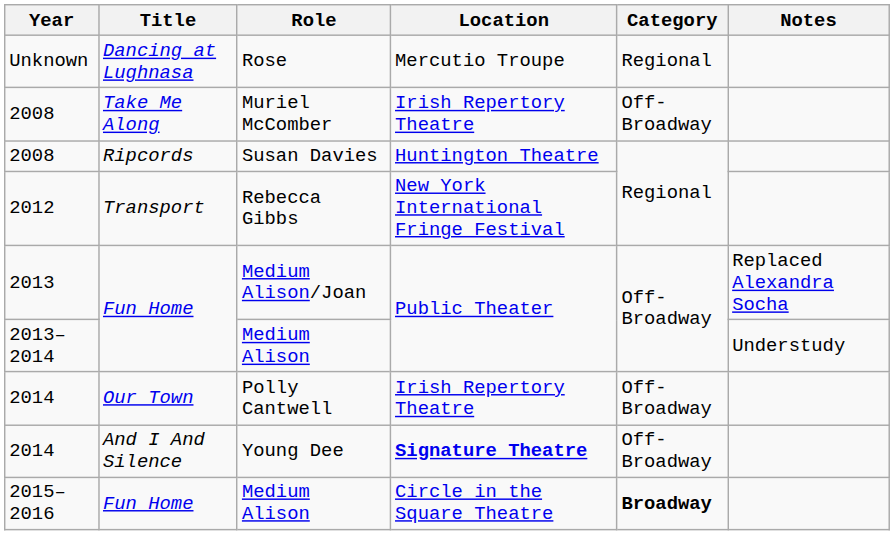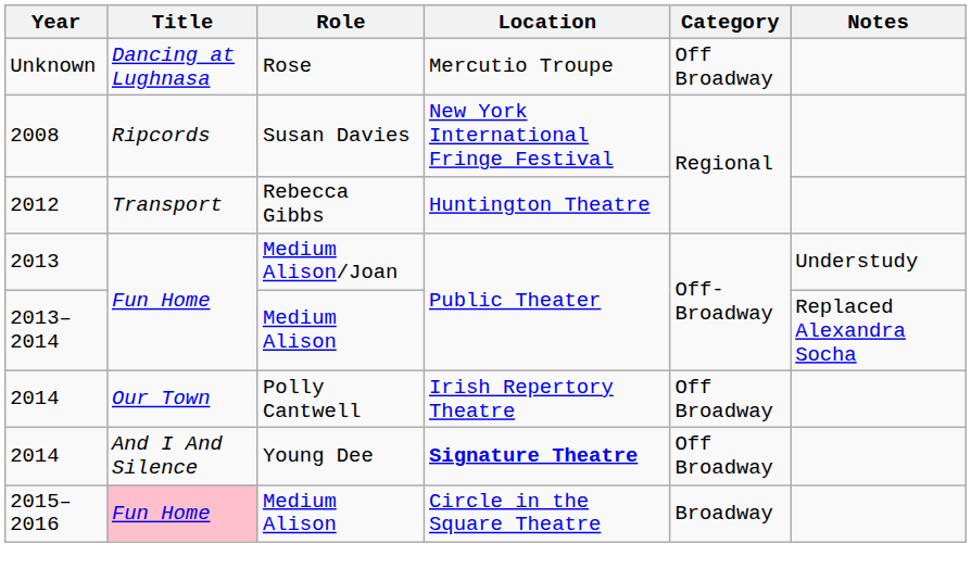 <table class="wikitable">
 <tr>
 <th>Year</th>
 <th>Title</th>
 <th>Role</th>
 <th>Location</th>
 <th>Category</th>
 <th>Notes</th>
 </tr>
 <tr>
 <td>Unknown</td>
 <td><em><a href='#'>Dancing at Lughnasa</a></em></td>
 <td>Rose</td>
 <td>Mercutio Troupe</td>
-<td>Regional</td>
-<td></td>
-</tr>
-<tr>
-<td>2008</td>
-<td><em><a href='#'>Take Me Along</a></em></td>
-<td>Muriel McComber</td>
-<td><a href='#'>Irish Repertory Theatre</a></td>
-<td>Off-Broadway</td>
+<td>Off Broadway</td>
 <td></td>
 </tr>
 <tr>
 <td>2008</td>
 <td><em>Ripcords</em></td>
 <td>Susan Davies</td>
-<td><a href='#'>Huntington Theatre</a></td>
+<td><a href='#'>New York International Fringe Festival</a></td>
 <td rowspan="2">Regional</td>
 <td></td>
 </tr>
 <tr>
 <td>2012</td>
 <td><em>Transport</em></td>
 <td>Rebecca Gibbs</td>
-<td><a href='#'>New York International Fringe Festival</a></td>
+<td><a href='#'>Huntington Theatre</a></td>
 <td></td>
 </tr>
 <tr>
 <td>2013</td>
 <td rowspan="2"><em><a href='#'>Fun Home</a></em></td>
 <td><a href='#'>Medium Alison</a>/Joan</td>
 <td rowspan="2"><a href='#'>Public Theater</a></td>
 <td rowspan="2">Off-Broadway</td>
-<td>Replaced <a href='#'>Alexandra Socha</a></td>
+<td>Understudy</td>
 </tr>
 <tr>
 <td>2013–2014</td>
 <td><a href='#'>Medium Alison</a></td>
-<td>Understudy</td>
+<td>Replaced <a href='#'>Alexandra Socha</a></td>
 </tr>
 <tr>
 <td>2014</td>
 <td><em><a href='#'>Our Town</a></em></td>
 <td>Polly Cantwell</td>
 <td><a href='#'>Irish Repertory Theatre</a></td>
-<td>Off-Broadway</td>
+<td>Off Broadway</td>
 <td></td>
 </tr>
 <tr>
 <td>2014</td>
 <td><em>And I And Silence</em></td>
 <td>Young Dee</td>
 <td><strong><a href='#'>Signature Theatre</a></strong></td>
-<td>Off-Broadway</td>
+<td>Off Broadway</td>
 <td></td>
 </tr>
 <tr>
 <td>2015–2016</td>
-<td><em><a href='#'>Fun Home</a></em></td>
+<td style="background: pink;"><em><a href='#'>Fun Home</a></em></td>
 <td><a href='#'>Medium Alison</a></td>
 <td><a href='#'>Circle in the Square Theatre</a></td>
-<td><strong>Broadway</strong></td>
+<td>Broadway</td>
 <td></td>
 </tr>
 </table>
